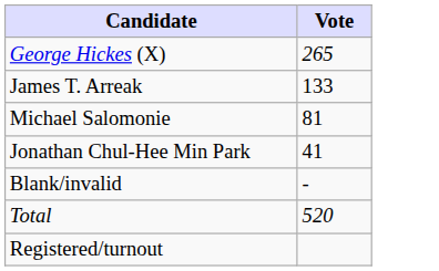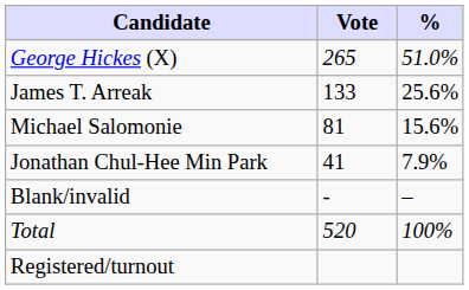 <table class="wikitable">
 <tr>
 <th style="background:#ddf; width:220px;">Candidate</th>
 <th style="background:#ddf; width:50px;">Vote</th>
+<th style="background:#ddf; width:30px;">%</th>
 </tr>
 <tr>
 <td><em><a href='#'>George Hickes</a></em> (X)</td>
 <td><em>265</em></td>
+<td><em>51.0%</em></td>
 </tr>
 <tr>
 <td>James T. Arreak</td>
 <td>133</td>
+<td>25.6%</td>
 </tr>
 <tr>
 <td>Michael Salomonie</td>
 <td>81</td>
+<td>15.6%</td>
 </tr>
 <tr>
 <td>Jonathan Chul-Hee Min Park</td>
 <td>41</td>
+<td>7.9%</td>
 </tr>
 <tr>
 <td>Blank/invalid</td>
 <td>-</td>
+<td>–</td>
 </tr>
 <tr>
 <td><em>Total</em></td>
 <td><em>520</em></td>
+<td><em>100%</em></td>
 </tr>
 <tr>
 <td>Registered/turnout</td>
 <td></td>
+<td></td>
 </tr>
 </table>
